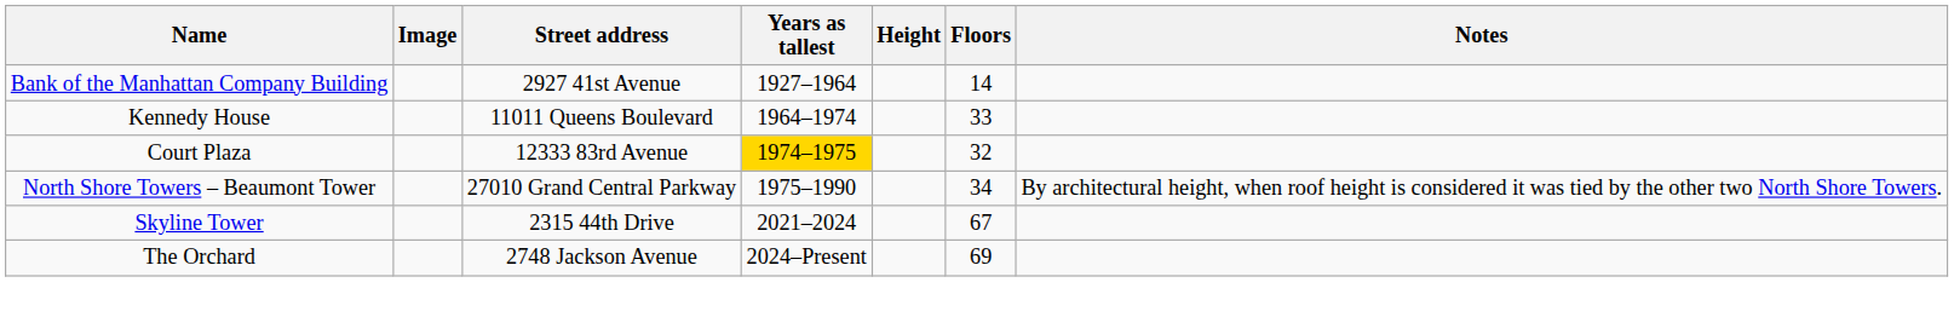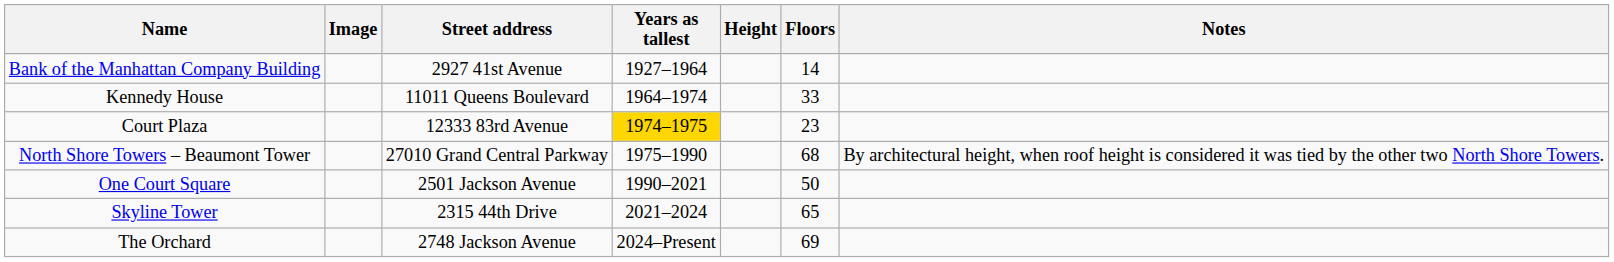 <table class="wikitable sortable" style="text-align:center">
 <tr>
 <th>Name</th>
 <th class="unsortable">Image</th>
 <th>Street address</th>
 <th>Years as<br>tallest</th>
 <th data-sort-type="number">Height<br></th>
 <th>Floors</th>
 <th class="unsortable">Notes</th>
 </tr>
 <tr>
 <td><a href='#'>Bank of the Manhattan Company Building</a></td>
 <td></td>
 <td>2927 41st Avenue</td>
 <td>1927–1964</td>
 <td></td>
 <td>14</td>
 <td></td>
 </tr>
 <tr>
 <td>Kennedy House</td>
 <td></td>
 <td>11011 Queens Boulevard</td>
 <td>1964–1974</td>
 <td></td>
 <td>33</td>
 <td></td>
 </tr>
 <tr>
 <td>Court Plaza</td>
 <td></td>
 <td>12333 83rd Avenue</td>
 <td style="background: gold;">1974–1975</td>
 <td></td>
-<td>32</td>
+<td>23</td>
 <td></td>
 </tr>
 <tr>
 <td><a href='#'>North Shore Towers</a> – Beaumont Tower</td>
 <td></td>
 <td>27010 Grand Central Parkway</td>
 <td>1975–1990</td>
 <td></td>
-<td>34</td>
+<td>68</td>
 <td>By architectural height, when roof height is considered it was tied by the other two <a href='#'>North Shore Towers</a>.</td>
+</tr>
+<tr>
+<td><a href='#'>One Court Square</a></td>
+<td></td>
+<td>2501 Jackson Avenue</td>
+<td>1990–2021</td>
+<td></td>
+<td>50</td>
+<td></td>
 </tr>
 <tr>
 <td><a href='#'>Skyline Tower</a></td>
 <td></td>
 <td>2315 44th Drive</td>
 <td>2021–2024</td>
 <td></td>
-<td>67</td>
+<td>65</td>
 <td></td>
 </tr>
 <tr>
 <td>The Orchard</td>
 <td></td>
 <td>2748 Jackson Avenue</td>
 <td>2024–Present</td>
 <td></td>
 <td>69</td>
 <td></td>
 </tr>
 </table>
